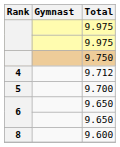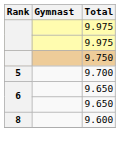 <table class="wikitable sortable" style="text-align:center; font-size:95%">
 <tr>
 <th scope=col>Rank</th>
 <th scope=col>Gymnast </th>
 <th scope=col>Total</th>
 </tr>
 <tr bgcolor=fffcaf>
 <th scope=row style="text-align:center" rowspan=2></th>
 <td align=left> </td>
 <td>9.975</td>
 </tr>
 <tr bgcolor=fffcaf>
 <td align=left> </td>
 <td>9.975</td>
 </tr>
 <tr bgcolor=eecc99>
 <th scope=row style="text-align:center"></th>
 <td align=left> </td>
 <td>9.750</td>
-</tr>
-<tr>
-<th scope=row style="text-align:center">4</th>
-<td align=left> </td>
-<td>9.712</td>
 </tr>
 <tr>
 <th scope=row style="text-align:center">5</th>
 <td align=left> </td>
 <td>9.700</td>
 </tr>
 <tr>
 <th scope=row style="text-align:center" rowspan=2>6</th>
 <td align=left> </td>
 <td>9.650</td>
 </tr>
 <tr>
 <td align=left> </td>
 <td>9.650</td>
 </tr>
 <tr>
 <th scope=row style="text-align:center">8</th>
 <td align=left> </td>
 <td>9.600</td>
 </tr>
 <tr>
 </tr>
 </table>
